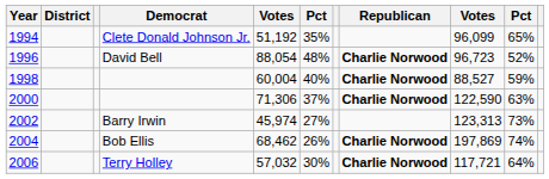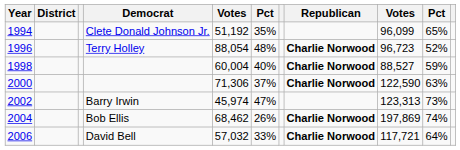 <table class="wikitable" style="margin:0.5em ; font-size:95%">
 <tr>
 <th>Year</th>
 <th>District</th>
 <th></th>
 <th>Democrat</th>
 <th>Votes</th>
 <th>Pct</th>
 <th></th>
 <th>Republican</th>
 <th>Votes</th>
 <th>Pct</th>
 <th></th>
 </tr>
 <tr>
 <td><a href='#'>1994</a></td>
 <td></td>
 <td></td>
 <td><a href='#'>Clete Donald Johnson Jr.</a></td>
 <td>51,192</td>
 <td>35%</td>
 <td></td>
 <td></td>
 <td>96,099</td>
 <td>65%</td>
 <td></td>
 </tr>
 <tr>
 <td><a href='#'>1996</a></td>
 <td></td>
 <td></td>
-<td>David Bell</td>
+<td><a href='#'>Terry Holley</a></td>
 <td>88,054</td>
 <td>48%</td>
 <td></td>
 <td><strong>Charlie Norwood</strong></td>
 <td>96,723</td>
 <td>52%</td>
 <td></td>
 </tr>
 <tr>
 <td><a href='#'>1998</a></td>
 <td></td>
 <td></td>
 <td></td>
 <td>60,004</td>
 <td>40%</td>
 <td></td>
 <td><strong>Charlie Norwood</strong></td>
 <td>88,527</td>
 <td>59%</td>
 <td></td>
 </tr>
 <tr>
 <td><a href='#'>2000</a></td>
 <td></td>
 <td></td>
 <td></td>
 <td>71,306</td>
 <td>37%</td>
 <td></td>
 <td><strong>Charlie Norwood</strong></td>
 <td>122,590</td>
 <td>63%</td>
 <td></td>
 </tr>
 <tr>
 <td><a href='#'>2002</a></td>
 <td></td>
 <td></td>
 <td>Barry Irwin</td>
 <td>45,974</td>
-<td>27%</td>
+<td>47%</td>
 <td></td>
 <td></td>
 <td>123,313</td>
 <td>73%</td>
 <td></td>
 </tr>
 <tr>
 <td><a href='#'>2004</a></td>
 <td></td>
 <td></td>
 <td>Bob Ellis</td>
 <td>68,462</td>
 <td>26%</td>
 <td></td>
 <td><strong>Charlie Norwood</strong></td>
 <td>197,869</td>
 <td>74%</td>
 <td></td>
 </tr>
 <tr>
 <td><a href='#'>2006</a></td>
 <td></td>
 <td></td>
-<td><a href='#'>Terry Holley</a></td>
+<td>David Bell</td>
 <td>57,032</td>
-<td>30%</td>
+<td>33%</td>
 <td></td>
 <td><strong>Charlie Norwood</strong></td>
 <td>117,721</td>
 <td>64%</td>
 <td></td>
 </tr>
 </table>
